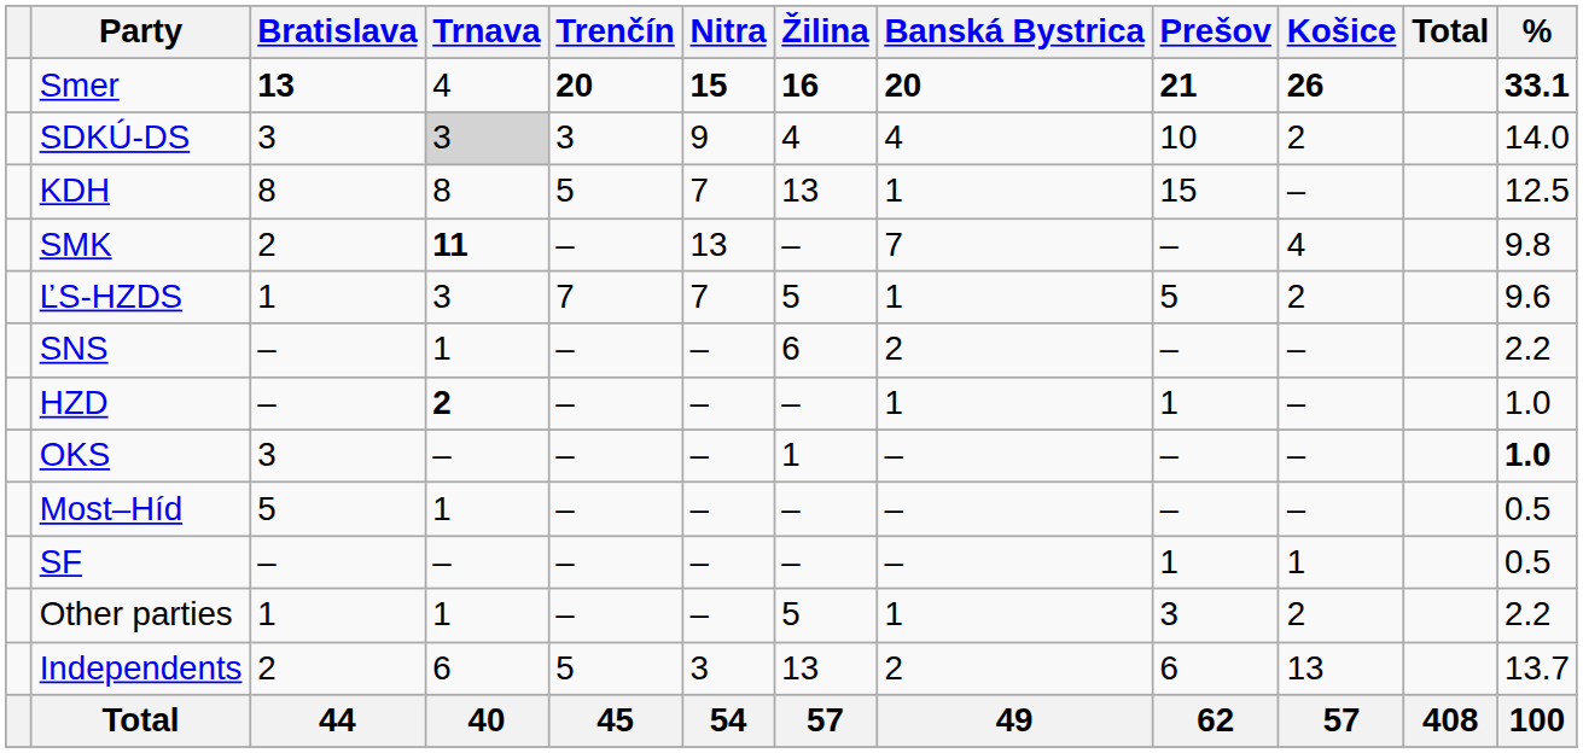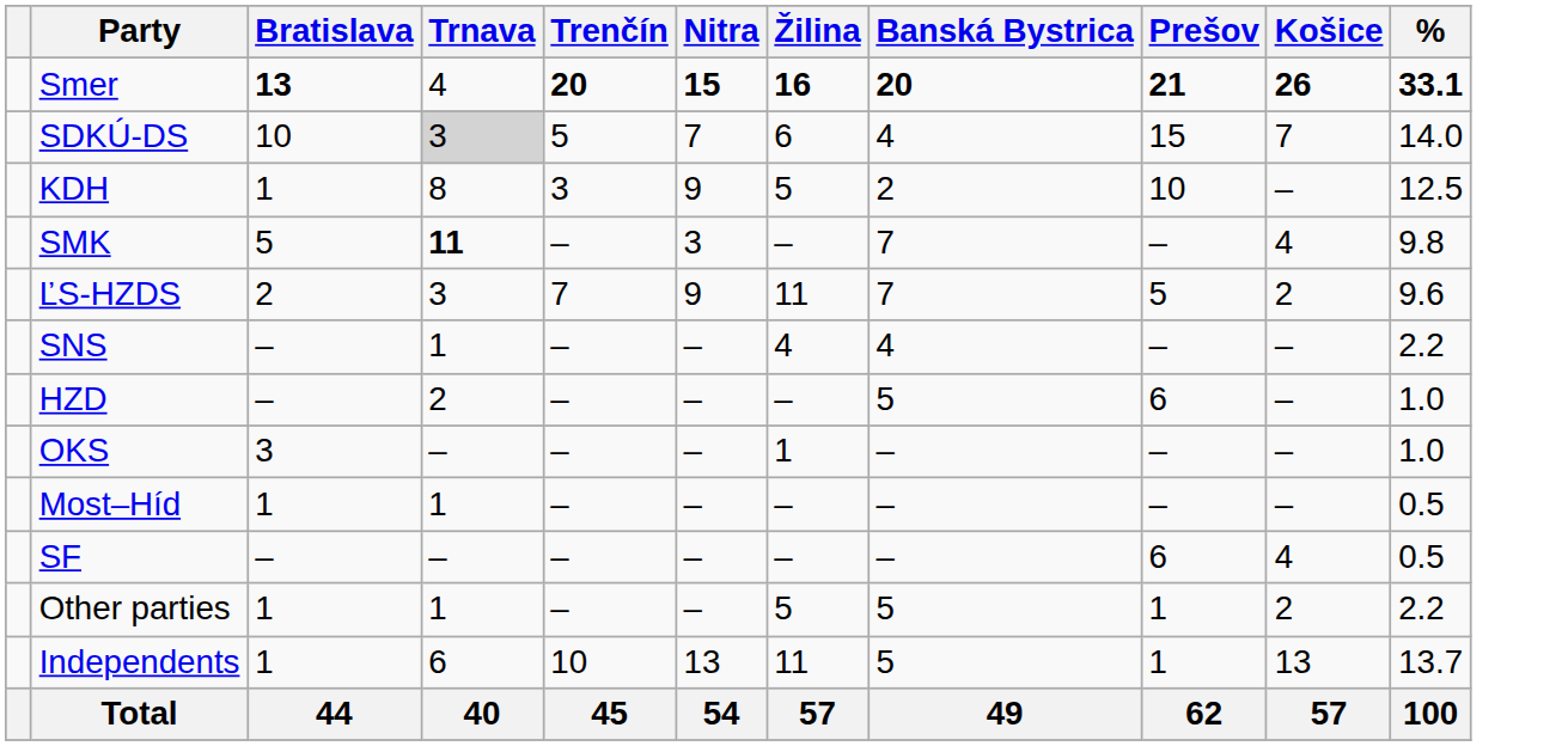 <table class="wikitable sortable">
 <tr>
 <th class="unsortable"></th>
 <th>Party</th>
 <th><a href='#'>Bratislava</a></th>
 <th><a href='#'>Trnava</a></th>
 <th><a href='#'>Trenčín</a></th>
 <th><a href='#'>Nitra</a></th>
 <th><a href='#'>Žilina</a></th>
 <th><a href='#'>Banská Bystrica</a></th>
 <th><a href='#'>Prešov</a></th>
 <th><a href='#'>Košice</a></th>
-<th>Total</th>
 <th>%</th>
 </tr>
 <tr>
 <td width=5px bgcolor=></td>
 <td><a href='#'>Smer</a></td>
 <td><strong>13</strong></td>
 <td>4</td>
 <td><strong>20</strong></td>
 <td><strong>15</strong></td>
 <td><strong>16</strong></td>
 <td><strong>20</strong></td>
 <td><strong>21</strong></td>
 <td><strong>26</strong></td>
-<td></td>
 <td><strong>33.1</strong></td>
 </tr>
 <tr>
 <td bgcolor=></td>
 <td><a href='#'>SDKÚ-DS</a></td>
-<td>3</td>
+<td>10</td>
 <td style="background: lightgrey;">3</td>
-<td>3</td>
-<td>9</td>
+<td>5</td>
+<td>7</td>
+<td>6</td>
 <td>4</td>
-<td>4</td>
-<td>10</td>
-<td>2</td>
-<td></td>
+<td>15</td>
+<td>7</td>
 <td>14.0</td>
 </tr>
 <tr>
 <td bgcolor=></td>
 <td><a href='#'>KDH</a></td>
+<td>1</td>
 <td>8</td>
-<td>8</td>
+<td>3</td>
+<td>9</td>
 <td>5</td>
-<td>7</td>
-<td>13</td>
-<td>1</td>
-<td>15</td>
+<td>2</td>
+<td>10</td>
 <td>–</td>
-<td></td>
 <td>12.5</td>
 </tr>
 <tr>
 <td bgcolor=></td>
 <td><a href='#'>SMK</a></td>
-<td>2</td>
+<td>5</td>
 <td><strong>11</strong></td>
 <td>–</td>
-<td>13</td>
+<td>3</td>
 <td>–</td>
 <td>7</td>
 <td>–</td>
 <td>4</td>
-<td></td>
 <td>9.8</td>
 </tr>
 <tr>
 <td bgcolor=></td>
 <td><a href='#'>ĽS-HZDS</a></td>
-<td>1</td>
+<td>2</td>
 <td>3</td>
 <td>7</td>
+<td>9</td>
+<td>11</td>
 <td>7</td>
 <td>5</td>
-<td>1</td>
-<td>5</td>
 <td>2</td>
-<td></td>
 <td>9.6</td>
 </tr>
 <tr>
 <td bgcolor=></td>
 <td><a href='#'>SNS</a></td>
 <td>–</td>
 <td>1</td>
 <td>–</td>
 <td>–</td>
-<td>6</td>
-<td>2</td>
+<td>4</td>
+<td>4</td>
 <td>–</td>
 <td>–</td>
-<td></td>
 <td>2.2</td>
 </tr>
 <tr>
 <td bgcolor=></td>
 <td><a href='#'>HZD</a></td>
 <td>–</td>
-<td><strong>2</strong></td>
+<td>2</td>
 <td>–</td>
 <td>–</td>
 <td>–</td>
-<td>1</td>
-<td>1</td>
+<td>5</td>
+<td>6</td>
 <td>–</td>
-<td></td>
 <td>1.0</td>
 </tr>
 <tr>
 <td bgcolor=></td>
 <td><a href='#'>OKS</a></td>
 <td>3</td>
 <td>–</td>
 <td>–</td>
 <td>–</td>
 <td>1</td>
 <td>–</td>
 <td>–</td>
 <td>–</td>
-<td></td>
-<td><strong>1.0</strong></td>
+<td>1.0</td>
 </tr>
 <tr>
 <td bgcolor=></td>
 <td><a href='#'>Most–Híd</a></td>
-<td>5</td>
+<td>1</td>
 <td>1</td>
 <td>–</td>
 <td>–</td>
 <td>–</td>
 <td>–</td>
 <td>–</td>
 <td>–</td>
-<td></td>
 <td>0.5</td>
 </tr>
 <tr>
 <td bgcolor=></td>
 <td><a href='#'>SF</a></td>
 <td>–</td>
 <td>–</td>
 <td>–</td>
 <td>–</td>
 <td>–</td>
 <td>–</td>
-<td>1</td>
-<td>1</td>
-<td></td>
+<td>6</td>
+<td>4</td>
 <td>0.5</td>
 </tr>
 <tr>
 <td bgcolor=></td>
 <td>Other parties</td>
 <td>1</td>
 <td>1</td>
 <td>–</td>
 <td>–</td>
 <td>5</td>
+<td>5</td>
 <td>1</td>
-<td>3</td>
 <td>2</td>
-<td></td>
 <td>2.2</td>
 </tr>
 <tr>
 <td bgcolor=></td>
 <td><a href='#'>Independents</a></td>
-<td>2</td>
+<td>1</td>
 <td>6</td>
+<td>10</td>
+<td>13</td>
+<td>11</td>
 <td>5</td>
-<td>3</td>
+<td>1</td>
 <td>13</td>
-<td>2</td>
-<td>6</td>
-<td>13</td>
-<td></td>
 <td>13.7</td>
 </tr>
 <tr>
 <th></th>
 <th>Total</th>
 <th>44</th>
 <th>40</th>
 <th>45</th>
 <th>54</th>
 <th>57</th>
 <th>49</th>
 <th>62</th>
 <th>57</th>
-<th>408</th>
 <th>100</th>
 </tr>
 </table>
